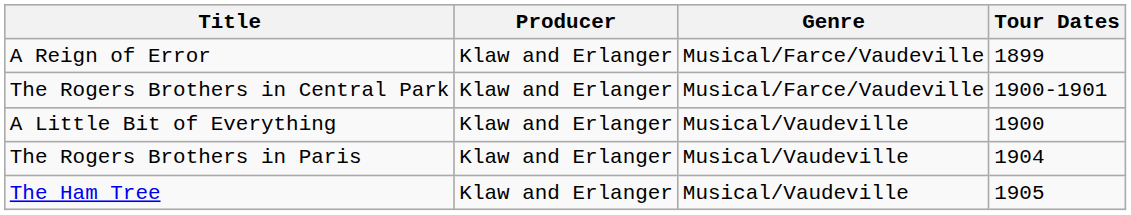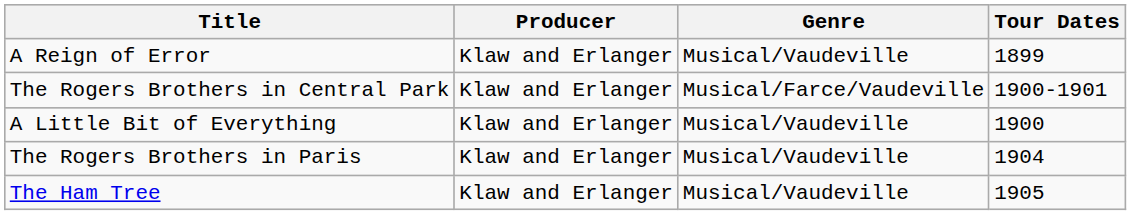 <table class="wikitable">
 <tr>
 <th>Title</th>
 <th>Producer</th>
 <th>Genre</th>
 <th>Tour Dates</th>
 </tr>
 <tr>
 <td>A Reign of Error</td>
 <td>Klaw and Erlanger</td>
-<td>Musical/Farce/Vaudeville</td>
+<td>Musical/Vaudeville</td>
 <td>1899</td>
 </tr>
 <tr>
 <td>The Rogers Brothers in Central Park</td>
 <td>Klaw and Erlanger</td>
 <td>Musical/Farce/Vaudeville</td>
 <td>1900-1901</td>
 </tr>
 <tr>
 <td>A Little Bit of Everything</td>
 <td>Klaw and Erlanger</td>
 <td>Musical/Vaudeville</td>
 <td>1900</td>
 </tr>
 <tr>
 <td>The Rogers Brothers in Paris</td>
 <td>Klaw and Erlanger</td>
 <td>Musical/Vaudeville</td>
 <td>1904</td>
 </tr>
 <tr>
 <td><a href='#'>The Ham Tree</a></td>
 <td>Klaw and Erlanger</td>
 <td>Musical/Vaudeville</td>
 <td>1905</td>
 </tr>
 </table>
